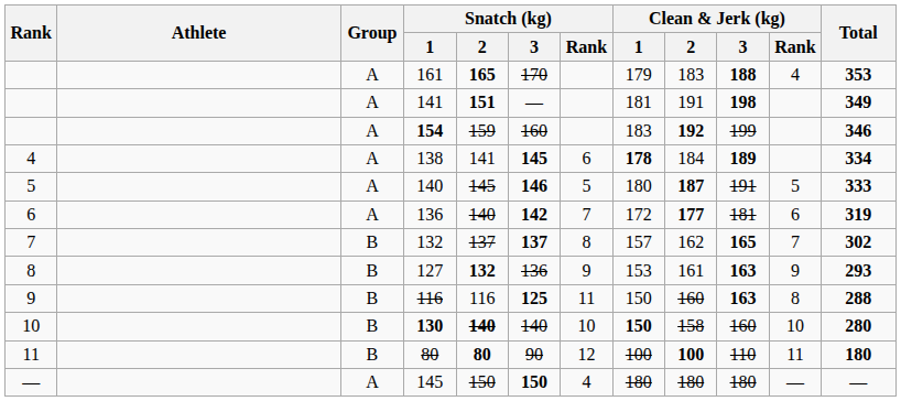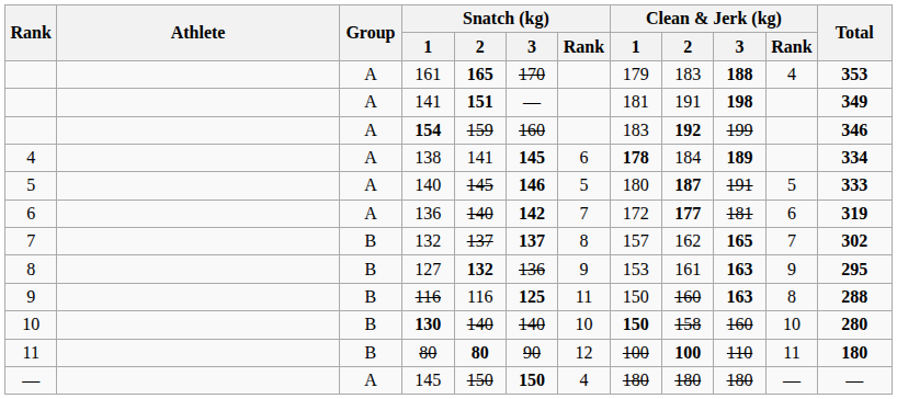 <table class = "wikitable" style="text-align:center;">
 <tr>
 <th rowspan=2 width=40>Rank</th>
 <th rowspan=2 width=250>Athlete</th>
 <th rowspan=2 width=50>Group</th>
 <th colspan=4>Snatch (kg)</th>
 <th colspan=4>Clean & Jerk (kg)</th>
 <th rowspan=2 width=60>Total</th>
 </tr>
 <tr>
 <th width=40>1</th>
 <th width=40>2</th>
 <th width=40>3</th>
 <th width=40>Rank</th>
 <th width=40>1</th>
 <th width=40>2</th>
 <th width=40>3</th>
 <th width=40>Rank</th>
 </tr>
 <tr>
 <td></td>
 <td align=left></td>
 <td>A</td>
 <td>161</td>
 <td><strong>165</strong></td>
 <td><s>170</s></td>
 <td></td>
 <td>179</td>
 <td>183</td>
 <td><strong>188</strong></td>
 <td>4</td>
 <td><strong>353</strong></td>
 </tr>
 <tr>
 <td></td>
 <td align=left></td>
 <td>A</td>
 <td>141</td>
 <td><strong>151</strong></td>
 <td>—</td>
 <td></td>
 <td>181</td>
 <td>191</td>
 <td><strong>198</strong></td>
 <td></td>
 <td><strong>349</strong></td>
 </tr>
 <tr>
 <td></td>
 <td align=left></td>
 <td>A</td>
 <td><strong>154</strong></td>
 <td><s>159</s></td>
 <td><s>160</s></td>
 <td></td>
 <td>183</td>
 <td><strong>192</strong></td>
 <td><s>199</s></td>
 <td></td>
 <td><strong>346</strong></td>
 </tr>
 <tr>
 <td>4</td>
 <td align=left></td>
 <td>A</td>
 <td>138</td>
 <td>141</td>
 <td><strong>145</strong></td>
 <td>6</td>
 <td><strong>178</strong></td>
 <td>184</td>
 <td><strong>189</strong></td>
 <td></td>
 <td><strong>334</strong></td>
 </tr>
 <tr>
 <td>5</td>
 <td align=left></td>
 <td>A</td>
 <td>140</td>
 <td><s>145</s></td>
 <td><strong>146</strong></td>
 <td>5</td>
 <td>180</td>
 <td><strong>187</strong></td>
 <td><s>191</s></td>
 <td>5</td>
 <td><strong>333</strong></td>
 </tr>
 <tr>
 <td>6</td>
 <td align=left></td>
 <td>A</td>
 <td>136</td>
 <td><s>140</s></td>
 <td><strong>142</strong></td>
 <td>7</td>
 <td>172</td>
 <td><strong>177</strong></td>
 <td><s>181</s></td>
 <td>6</td>
 <td><strong>319</strong></td>
 </tr>
 <tr>
 <td>7</td>
 <td align=left></td>
 <td>B</td>
 <td>132</td>
 <td><s>137</s></td>
 <td><strong>137</strong></td>
 <td>8</td>
 <td>157</td>
 <td>162</td>
 <td><strong>165</strong></td>
 <td>7</td>
 <td><strong>302</strong></td>
 </tr>
 <tr>
 <td>8</td>
 <td align=left></td>
 <td>B</td>
 <td>127</td>
 <td><strong>132</strong></td>
 <td><s>136</s></td>
 <td>9</td>
 <td>153</td>
 <td>161</td>
 <td><strong>163</strong></td>
 <td>9</td>
-<td><strong>293</strong></td>
+<td><strong>295</strong></td>
 </tr>
 <tr>
 <td>9</td>
 <td align=left></td>
 <td>B</td>
 <td><s>116</s></td>
 <td>116</td>
 <td><strong>125</strong></td>
 <td>11</td>
 <td>150</td>
 <td><s>160</s></td>
 <td><strong>163</strong></td>
 <td>8</td>
 <td><strong>288</strong></td>
 </tr>
 <tr>
 <td>10</td>
 <td align=left></td>
 <td>B</td>
 <td><strong>130</strong></td>
-<td><strong><s>140</s></strong></td>
+<td><s>140</s></td>
 <td><s>140</s></td>
 <td>10</td>
 <td><strong>150</strong></td>
 <td><s>158</s></td>
 <td><s>160</s></td>
 <td>10</td>
 <td><strong>280</strong></td>
 </tr>
 <tr>
 <td>11</td>
 <td align=left></td>
 <td>B</td>
 <td><s>80</s></td>
 <td><strong>80</strong></td>
 <td><s>90</s></td>
 <td>12</td>
 <td><s>100</s></td>
 <td><strong>100</strong></td>
 <td><s>110</s></td>
 <td>11</td>
 <td><strong>180</strong></td>
 </tr>
 <tr>
 <td>—</td>
 <td align=left></td>
 <td>A</td>
 <td>145</td>
 <td><s>150</s></td>
 <td><strong>150</strong></td>
 <td>4</td>
 <td><s>180</s></td>
 <td><s>180</s></td>
 <td><s>180</s></td>
 <td>—</td>
 <td>—</td>
 </tr>
 </table>
